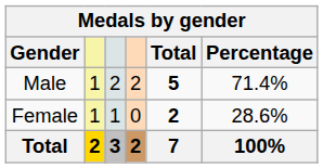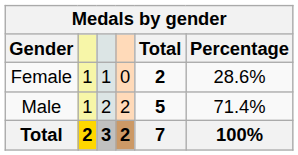 <table class=wikitable style=font-size:85%;float:right;text-align:center>
 <tr>
 <th colspan=6>Medals by gender</th>
 </tr>
 <tr>
 <th>Gender</th>
 <td bgcolor=F7F6A8></td>
 <td bgcolor=DCE5E5></td>
 <td bgcolor=FFDAB9></td>
 <th>Total</th>
 <th>Percentage</th>
 </tr>
 <tr>
+<td>Female</td>
+<td bgcolor=F7F6A8>1</td>
+<td bgcolor=DCE5E5>1</td>
+<td bgcolor=FFDAB9>0</td>
+<td><strong>2</strong></td>
+<td>28.6%</td>
+</tr>
+<tr>
 <td>Male</td>
 <td bgcolor=F7F6A8>1</td>
 <td bgcolor=DCE5E5>2</td>
 <td bgcolor=FFDAB9>2</td>
 <td><strong>5</strong></td>
 <td>71.4%</td>
-</tr>
-<tr>
-<td>Female</td>
-<td bgcolor=F7F6A8>1</td>
-<td bgcolor=DCE5E5>1</td>
-<td bgcolor=FFDAB9>0</td>
-<td><strong>2</strong></td>
-<td>28.6%</td>
 </tr>
 <tr>
 <th>Total</th>
 <th style=background:gold>2</th>
 <th style=background:silver>3</th>
 <th style=background:#c96>2</th>
 <th>7</th>
 <th>100%</th>
 </tr>
 </table>
